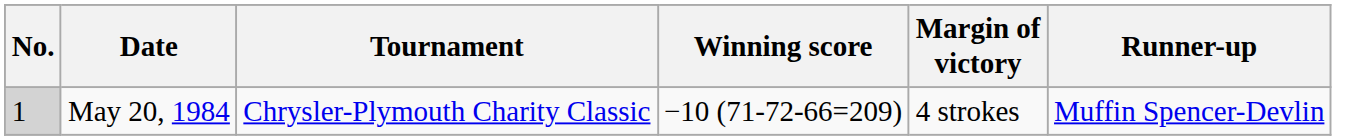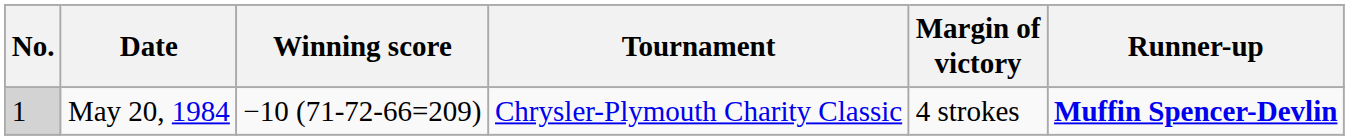 <table class="wikitable" style="font-size:95%;">
 <tr>
 <th>No.</th>
 <th>Date</th>
+<th>Winning score</th>
 <th>Tournament</th>
-<th>Winning score</th>
 <th>Margin of<br>victory</th>
 <th>Runner-up</th>
 </tr>
 <tr>
 <td style="background: lightgrey;">1</td>
 <td>May 20, <a href='#'>1984</a></td>
+<td>−10 (71-72-66=209)</td>
 <td><a href='#'>Chrysler-Plymouth Charity Classic</a></td>
-<td>−10 (71-72-66=209)</td>
 <td>4 strokes</td>
-<td> <a href='#'>Muffin Spencer-Devlin</a></td>
+<td><strong> <a href='#'>Muffin Spencer-Devlin</a></strong></td>
 </tr>
 </table>
